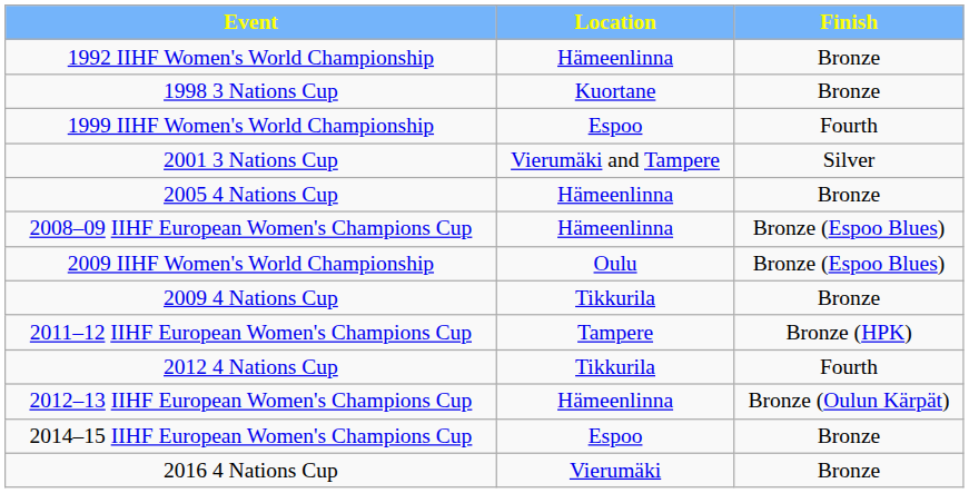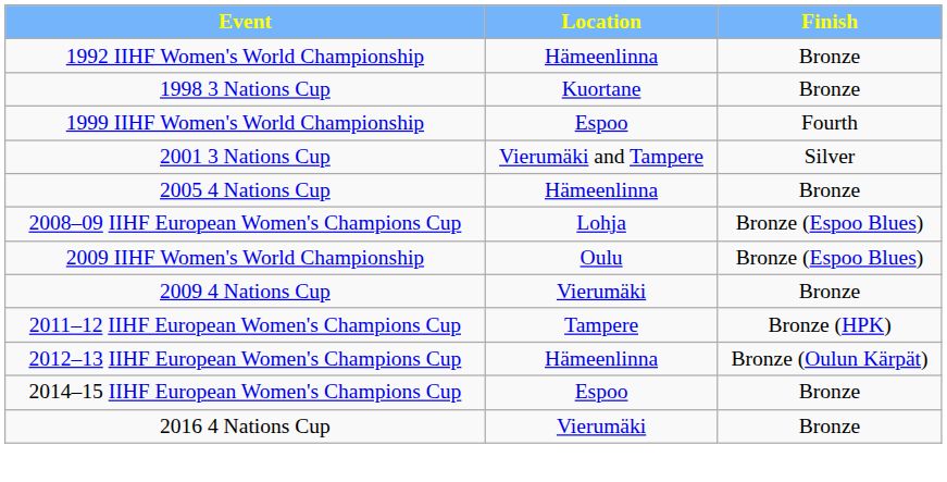 <table class="wikitable" style="width:80%;">
 <tr style="text-align:center; background:#74b4fa; color:yellow;">
 <td><strong>Event</strong></td>
 <td><strong>Location</strong></td>
 <td><strong>Finish</strong></td>
 </tr>
 <tr style="text-align:center;" bgcolor="">
 <td><a href='#'>1992 IIHF Women's World Championship</a></td>
 <td><a href='#'>Hämeenlinna</a></td>
 <td> Bronze</td>
 </tr>
 <tr style="text-align:center;" bgcolor="">
 <td><a href='#'>1998 3 Nations Cup</a></td>
 <td><a href='#'>Kuortane</a></td>
 <td> Bronze</td>
 </tr>
 <tr style="text-align:center;" bgcolor="">
 <td><a href='#'>1999 IIHF Women's World Championship</a></td>
 <td><a href='#'>Espoo</a></td>
 <td>Fourth</td>
 </tr>
 <tr style="text-align:center;" bgcolor="">
 <td><a href='#'>2001 3 Nations Cup</a></td>
 <td><a href='#'>Vierumäki</a> and <a href='#'>Tampere</a></td>
 <td> Silver</td>
 </tr>
 <tr style="text-align:center;" bgcolor="">
 <td><a href='#'>2005 4 Nations Cup</a></td>
 <td><a href='#'>Hämeenlinna</a></td>
 <td> Bronze</td>
 </tr>
 <tr style="text-align:center;" bgcolor="">
 <td><a href='#'>2008–09</a> <a href='#'>IIHF European Women's Champions Cup</a></td>
-<td><a href='#'>Hämeenlinna</a></td>
+<td><a href='#'>Lohja</a></td>
 <td> Bronze (<a href='#'>Espoo Blues</a>)</td>
 </tr>
 <tr style="text-align:center;" bgcolor="">
 <td><a href='#'>2009 IIHF Women's World Championship</a></td>
 <td><a href='#'>Oulu</a></td>
 <td> Bronze (<a href='#'>Espoo Blues</a>)</td>
 </tr>
 <tr style="text-align:center;" bgcolor="">
 <td><a href='#'>2009 4 Nations Cup</a></td>
-<td><a href='#'>Tikkurila</a></td>
+<td><a href='#'>Vierumäki</a></td>
 <td> Bronze</td>
 </tr>
 <tr style="text-align:center;" bgcolor="">
 <td><a href='#'>2011–12</a> <a href='#'>IIHF European Women's Champions Cup</a></td>
 <td><a href='#'>Tampere</a></td>
 <td> Bronze (<a href='#'>HPK</a>)</td>
-</tr>
-<tr style="text-align:center;" bgcolor="">
-<td><a href='#'>2012 4 Nations Cup</a></td>
-<td><a href='#'>Tikkurila</a></td>
-<td>Fourth</td>
 </tr>
 <tr style="text-align:center;" bgcolor="">
 <td><a href='#'>2012–13</a> <a href='#'>IIHF European Women's Champions Cup</a></td>
 <td><a href='#'>Hämeenlinna</a></td>
 <td> Bronze (<a href='#'>Oulun Kärpät</a>)</td>
 </tr>
 <tr style="text-align:center;" bgcolor="">
 <td>2014–15 <a href='#'>IIHF European Women's Champions Cup</a></td>
 <td><a href='#'>Espoo</a></td>
 <td> Bronze</td>
 </tr>
 <tr style="text-align:center;" bgcolor="">
 <td>2016 4 Nations Cup</td>
 <td><a href='#'>Vierumäki</a></td>
 <td> Bronze</td>
 </tr>
 </table>
